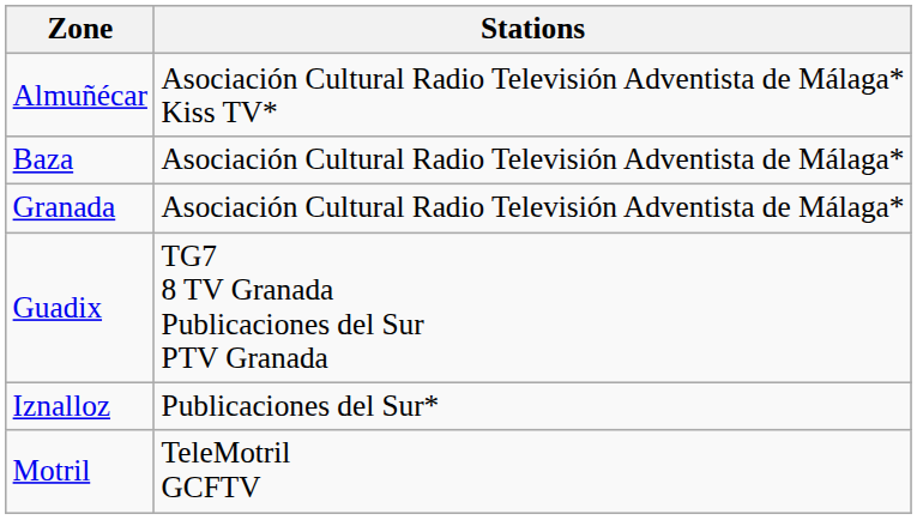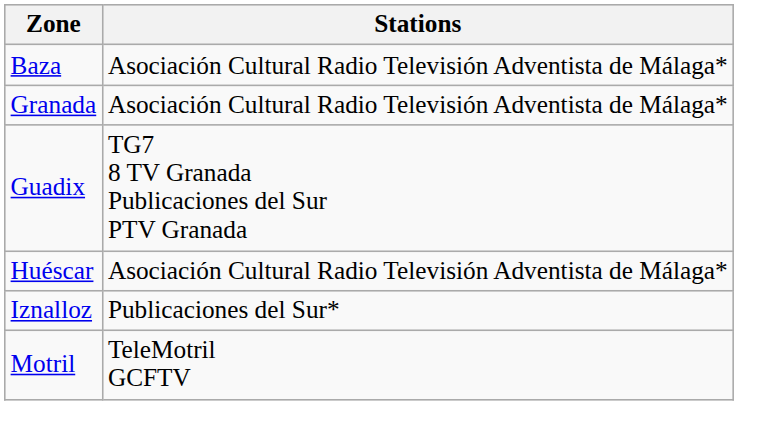 <table class="wikitable">
 <tr>
 <th>Zone</th>
 <th>Stations</th>
-</tr>
-<tr>
-<td><a href='#'>Almuñécar</a></td>
-<td>Asociación Cultural Radio Televisión Adventista de Málaga*<br>Kiss TV*</td>
 </tr>
 <tr>
 <td><a href='#'>Baza</a></td>
 <td>Asociación Cultural Radio Televisión Adventista de Málaga*</td>
 </tr>
 <tr>
 <td><a href='#'>Granada</a></td>
 <td>Asociación Cultural Radio Televisión Adventista de Málaga*</td>
 </tr>
 <tr>
 <td><a href='#'>Guadix</a></td>
 <td>TG7<br>8 TV Granada<br>Publicaciones del Sur<br>PTV Granada</td>
 </tr>
 <tr>
+<td><a href='#'>Huéscar</a></td>
+<td>Asociación Cultural Radio Televisión Adventista de Málaga*</td>
+</tr>
+<tr>
 <td><a href='#'>Iznalloz</a></td>
 <td>Publicaciones del Sur*</td>
 </tr>
 <tr>
 <td><a href='#'>Motril</a></td>
 <td>TeleMotril<br>GCFTV</td>
 </tr>
 </table>
